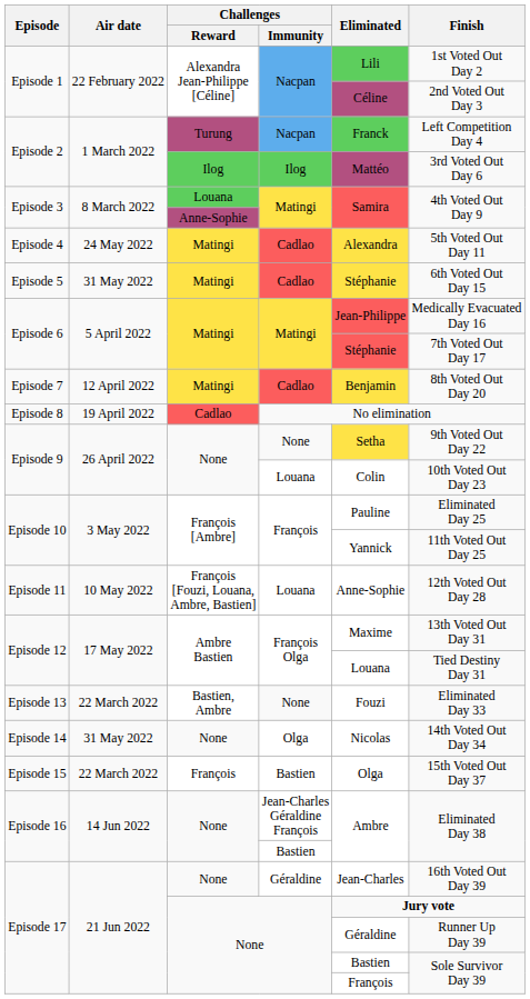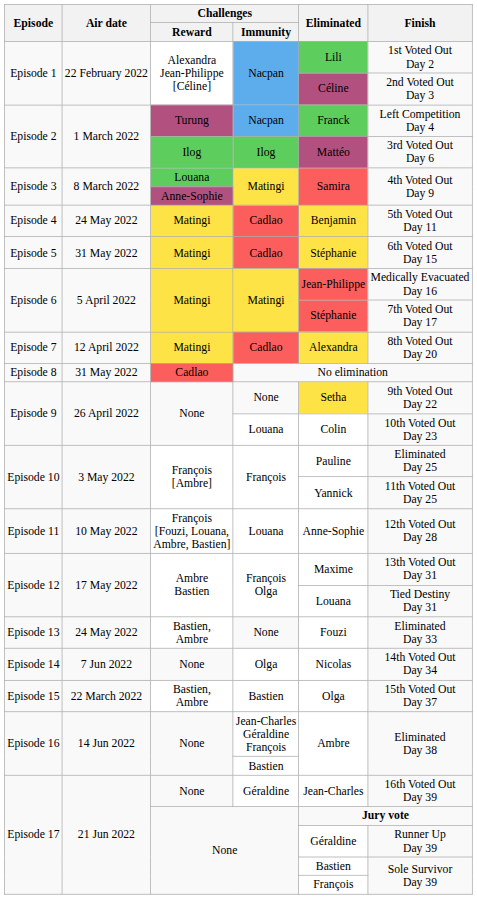 <table class="wikitable" style="margin:auto; text-align:center">
 <tr>
 <th rowspan="2">Episode</th>
 <th rowspan="2">Air date</th>
 <th colspan="2">Challenges</th>
 <th rowspan="2">Eliminated</th>
 <th rowspan="2">Finish</th>
 </tr>
 <tr>
 <th>Reward</th>
 <th>Immunity</th>
 </tr>
 <tr>
 <td rowspan="2">Episode 1</td>
 <td rowspan="2">22 February 2022</td>
 <td rowspan="2" bgcolor="white">Alexandra<br>Jean-Philippe<br>[Céline]</td>
 <td rowspan="2" bgcolor="#5dadec">Nacpan</td>
 <td rowspan="1" bgcolor="#5dce5d">Lili</td>
 <td rowspan="1">1st Voted Out<br>Day 2</td>
 </tr>
 <tr>
 <td rowspan="1" bgcolor="#B25080">Céline</td>
 <td rowspan="1">2nd Voted Out<br>Day 3</td>
 </tr>
 <tr>
 <td rowspan="2">Episode 2</td>
 <td rowspan="2">1 March 2022</td>
 <td rowspan="1" bgcolor="#B25080">Turung</td>
 <td rowspan="1" bgcolor="#5dadec">Nacpan</td>
 <td rowspan="1" bgcolor="#5dce5d">Franck</td>
 <td rowspan="1">Left Competition<br>Day 4</td>
 </tr>
 <tr>
 <td rowspan="1" bgcolor="#5dce5d">Ilog</td>
 <td rowspan="1" bgcolor="#5dce5d">Ilog</td>
 <td rowspan="1" bgcolor="#B25080">Mattéo</td>
 <td rowspan="1">3rd Voted Out<br>Day 6</td>
 </tr>
 <tr>
 <td rowspan="2">Episode 3</td>
 <td rowspan="2">8 March 2022</td>
 <td bgcolor="#5dce5d">Louana</td>
 <td rowspan="2" bgcolor="#fee347">Matingi</td>
 <td rowspan="2" bgcolor="#fc5d5d">Samira</td>
 <td rowspan="2">4th Voted Out<br>Day 9</td>
 </tr>
 <tr>
 <td rowspan="1" bgcolor="#B25080">Anne-Sophie</td>
 </tr>
 <tr>
 <td>Episode 4</td>
 <td>24 May 2022</td>
 <td bgcolor="#fee347">Matingi</td>
 <td bgcolor="#fc5d5d">Cadlao</td>
-<td bgcolor="#fee347">Alexandra</td>
+<td bgcolor="#fee347">Benjamin</td>
 <td>5th Voted Out<br>Day 11</td>
 </tr>
 <tr>
 <td>Episode 5</td>
 <td>31 May 2022</td>
 <td bgcolor="#fee347">Matingi</td>
 <td bgcolor="#fc5d5d">Cadlao</td>
 <td bgcolor="#fee347">Stéphanie</td>
 <td>6th Voted Out<br>Day 15</td>
 </tr>
 <tr>
 <td rowspan="2">Episode 6</td>
 <td rowspan="2">5 April 2022</td>
 <td rowspan="2" bgcolor="#fee347">Matingi</td>
 <td rowspan="2" bgcolor="#fee347">Matingi</td>
 <td bgcolor="#fc5d5d">Jean-Philippe</td>
 <td>Medically Evacuated<br>Day 16</td>
 </tr>
 <tr>
 <td bgcolor="#fc5d5d">Stéphanie</td>
 <td>7th Voted Out<br>Day 17</td>
 </tr>
 <tr>
 <td>Episode 7</td>
 <td>12 April 2022</td>
 <td bgcolor="#fee347">Matingi</td>
 <td bgcolor="#fc5d5d">Cadlao</td>
-<td bgcolor="#fee347">Benjamin</td>
+<td bgcolor="#fee347">Alexandra</td>
 <td>8th Voted Out<br>Day 20</td>
 </tr>
 <tr>
 <td>Episode 8</td>
-<td>19 April 2022</td>
+<td>31 May 2022</td>
 <td bgcolor="#fc5d5d">Cadlao</td>
 <td colspan="3">No elimination</td>
 </tr>
 <tr>
 <td rowspan="2">Episode 9</td>
 <td rowspan="2">26 April 2022</td>
 <td rowspan="2" bgcolor="">None</td>
 <td bgcolor="">None</td>
 <td bgcolor="fee347">Setha</td>
 <td>9th Voted Out<br>Day 22</td>
 </tr>
 <tr>
 <td bgcolor="#FFFFFF">Louana</td>
 <td bgcolor="#FFFFFF">Colin</td>
 <td>10th Voted Out<br>Day 23</td>
 </tr>
 <tr>
 <td rowspan="2">Episode 10</td>
 <td rowspan="2">3 May 2022</td>
 <td rowspan="2" bgcolor="FFFFFF">François<br>[Ambre]</td>
 <td rowspan="2" bgcolor="FFFFFF">François</td>
 <td bgcolor="FFFFFF">Pauline</td>
 <td>Eliminated<br>Day 25</td>
 </tr>
 <tr>
 <td bgcolor="#FFFFFF">Yannick</td>
 <td>11th Voted Out<br>Day 25</td>
 </tr>
 <tr>
 <td>Episode 11</td>
 <td>10 May 2022</td>
 <td bgcolor="FFFFFF">François<br>[Fouzi, Louana,<br>Ambre, Bastien]</td>
 <td bgcolor="FFFFFF">Louana</td>
 <td bgcolor="FFFFFF">Anne-Sophie</td>
 <td>12th Voted Out<br>Day 28</td>
 </tr>
 <tr>
 <td rowspan="2">Episode 12</td>
 <td rowspan="2">17 May 2022</td>
 <td rowspan="2" bgcolor="FFFFFF">Ambre<br>Bastien</td>
 <td rowspan="2" bgcolor="FFFFFF">François<br>Olga</td>
 <td bgcolor="FFFFFF">Maxime</td>
 <td>13th Voted Out<br>Day 31</td>
 </tr>
 <tr>
 <td bgcolor="#FFFFFF">Louana</td>
 <td>Tied Destiny<br>Day 31</td>
 </tr>
 <tr>
 <td>Episode 13</td>
-<td>22 March 2022</td>
+<td>24 May 2022</td>
 <td bgcolor="FFFFFF">Bastien,<br>Ambre</td>
 <td>None</td>
 <td bgcolor="FFFFFF">Fouzi</td>
 <td>Eliminated<br>Day 33</td>
 </tr>
 <tr>
 <td>Episode 14</td>
-<td>31 May 2022</td>
+<td>7 Jun 2022</td>
 <td>None</td>
 <td bgcolor="FFFFFF">Olga</td>
 <td bgcolor="FFFFFF">Nicolas</td>
 <td>14th Voted Out<br>Day 34</td>
 </tr>
 <tr>
 <td>Episode 15</td>
 <td>22 March 2022</td>
-<td bgcolor="FFFFFF">François</td>
+<td bgcolor="FFFFFF">Bastien,<br>Ambre</td>
 <td bgcolor="FFFFFF">Bastien</td>
 <td bgcolor="FFFFFF">Olga</td>
 <td>15th Voted Out<br>Day 37</td>
 </tr>
 <tr>
 <td rowspan="2">Episode 16</td>
 <td rowspan="2">14 Jun 2022</td>
 <td rowspan="2">None</td>
 <td bgcolor="FFFFFF">Jean-Charles<br>Géraldine<br>François</td>
 <td rowspan="2" bgcolor="FFFFFF">Ambre</td>
 <td rowspan="2">Eliminated<br>Day 38</td>
 </tr>
 <tr>
 <td bgcolor="FFFFFF">Bastien</td>
 </tr>
 <tr>
 <td rowspan="5">Episode 17</td>
 <td rowspan="5">21 Jun 2022</td>
 <td>None</td>
 <td bgcolor="FFFFFF">Géraldine</td>
 <td bgcolor="FFFFFF">Jean-Charles</td>
 <td>16th Voted Out<br>Day 39</td>
 </tr>
 <tr>
 <td rowspan="4" colspan="2">None</td>
 <td colspan="2"><strong>Jury vote</strong></td>
 </tr>
 <tr>
 <td bgcolor="FFFFFF">Géraldine</td>
 <td>Runner Up<br>Day 39</td>
 </tr>
 <tr>
 <td bgcolor="FFFFFF">Bastien</td>
 <td rowspan="2">Sole Survivor<br>Day 39</td>
 </tr>
 <tr>
 <td bgcolor="FFFFFF">François</td>
 </tr>
 </table>
